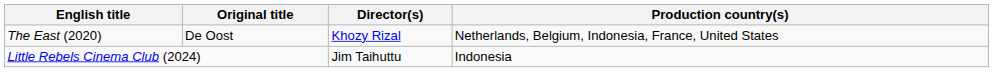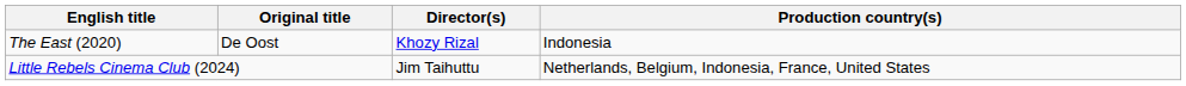 <table class="wikitable" style="width:95%; margin-bottom:2px">
 <tr>
 <th>English title</th>
 <th>Original title</th>
 <th>Director(s)</th>
 <th>Production country(s)</th>
 </tr>
 <tr>
 <td><em>The East</em> (2020)</td>
 <td>De Oost</td>
 <td><a href='#'>Khozy Rizal</a></td>
-<td>Netherlands, Belgium, Indonesia, France, United States</td>
+<td>Indonesia</td>
 </tr>
 <tr>
 <td colspan=2><em><a href='#'>Little Rebels Cinema Club</a></em> (2024)</td>
 <td>Jim Taihuttu</td>
-<td>Indonesia</td>
+<td>Netherlands, Belgium, Indonesia, France, United States</td>
 </tr>
 </table>
